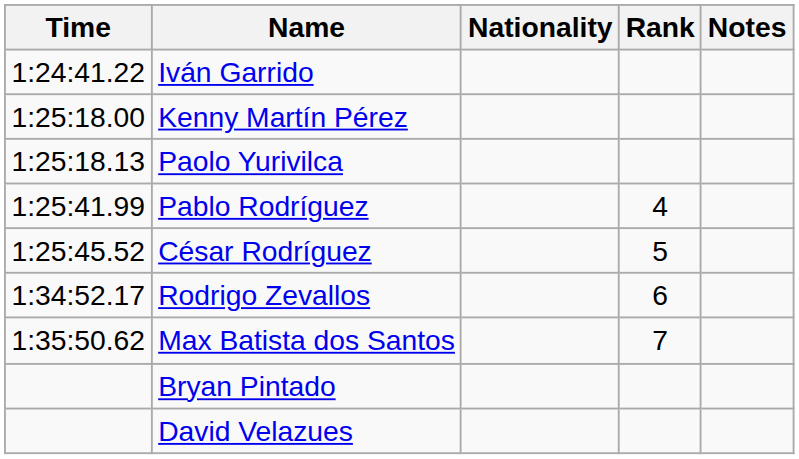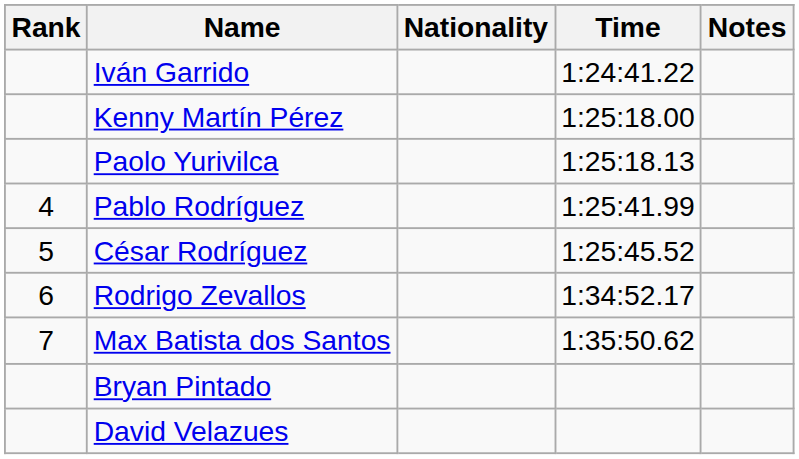 <table class="wikitable sortable" style="text-align:center;font-size:95%">
 <tr>
-<th>Time</th>
+<th>Rank</th>
 <th>Name</th>
 <th>Nationality</th>
-<th>Rank</th>
+<th>Time</th>
 <th>Notes</th>
 </tr>
 <tr>
-<td>1:24:41.22</td>
+<td></td>
 <td align=left><a href='#'>Iván Garrido</a></td>
 <td align=left></td>
-<td></td>
+<td>1:24:41.22</td>
 <td></td>
 </tr>
 <tr>
-<td>1:25:18.00</td>
+<td></td>
 <td align=left><a href='#'>Kenny Martín Pérez</a></td>
 <td align=left></td>
-<td></td>
+<td>1:25:18.00</td>
 <td></td>
 </tr>
 <tr>
-<td>1:25:18.13</td>
+<td></td>
 <td align=left><a href='#'>Paolo Yurivilca</a></td>
 <td align=left></td>
-<td></td>
+<td>1:25:18.13</td>
 <td></td>
 </tr>
 <tr>
-<td>1:25:41.99</td>
+<td>4</td>
 <td align=left><a href='#'>Pablo Rodríguez</a></td>
 <td align=left></td>
-<td>4</td>
+<td>1:25:41.99</td>
 <td></td>
 </tr>
 <tr>
-<td>1:25:45.52</td>
+<td>5</td>
 <td align=left><a href='#'>César Rodríguez</a></td>
 <td align=left></td>
-<td>5</td>
+<td>1:25:45.52</td>
 <td></td>
 </tr>
 <tr>
-<td>1:34:52.17</td>
+<td>6</td>
 <td align=left><a href='#'>Rodrigo Zevallos</a></td>
 <td align=left></td>
-<td>6</td>
+<td>1:34:52.17</td>
 <td></td>
 </tr>
 <tr>
-<td>1:35:50.62</td>
+<td>7</td>
 <td align=left><a href='#'>Max Batista dos Santos</a></td>
 <td align=left></td>
-<td>7</td>
+<td>1:35:50.62</td>
 <td></td>
 </tr>
 <tr>
 <td></td>
 <td align=left><a href='#'>Bryan Pintado</a></td>
 <td align=left></td>
 <td></td>
 <td></td>
 </tr>
 <tr>
 <td></td>
 <td align=left><a href='#'>David Velazues</a></td>
 <td align=left></td>
 <td></td>
 <td></td>
 </tr>
 </table>
